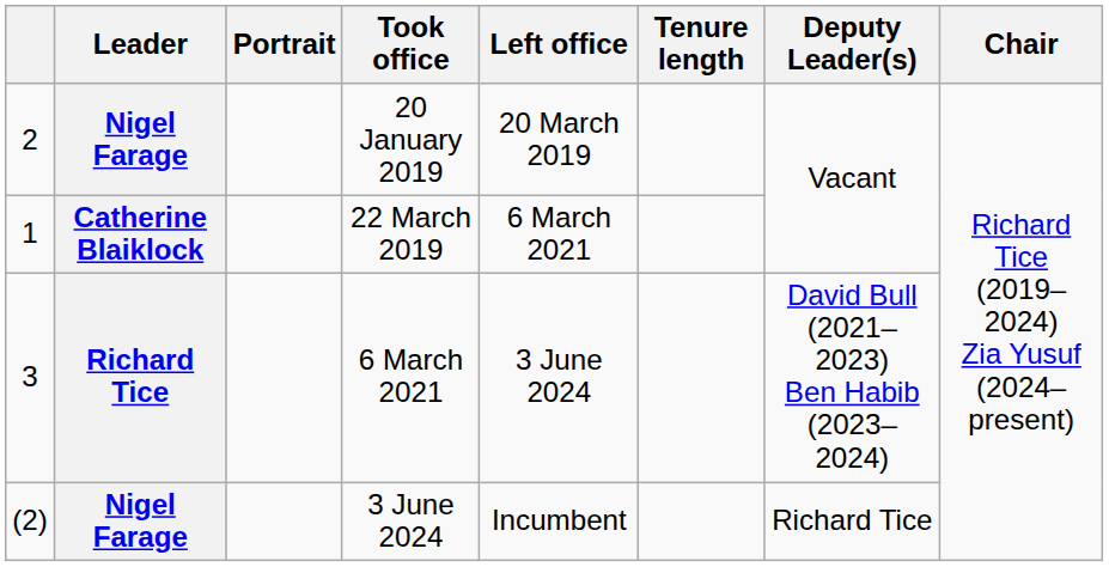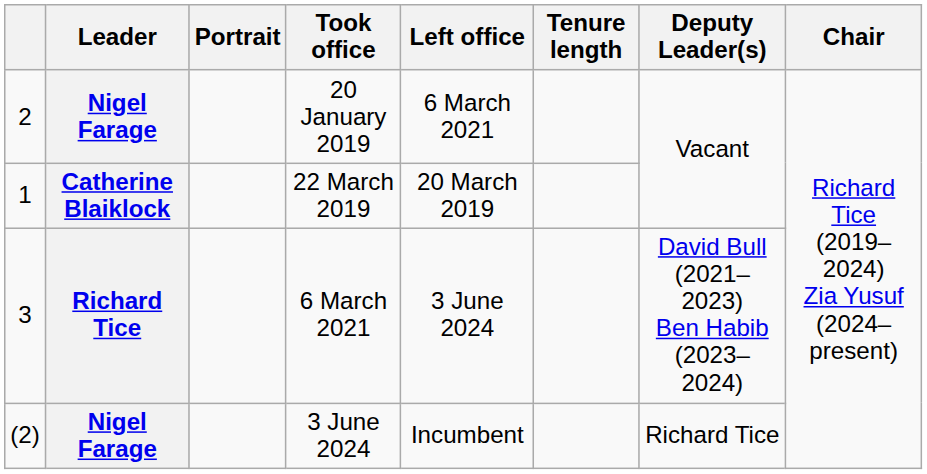 <table class="wikitable plainrowheaders" style="text-align: center;">
 <tr>
 <th scope="col"></th>
 <th scope="col">Leader <br> </th>
 <th scope="col">Portrait</th>
 <th scope="col">Took office</th>
 <th scope="col">Left office</th>
 <th scope="col">Tenure length</th>
 <th scope="col">Deputy Leader(s)</th>
 <th scope="col">Chair</th>
 </tr>
 <tr>
 <td>2</td>
 <th scope="row"><a href='#'>Nigel Farage</a><br></th>
 <td></td>
 <td>20 January 2019</td>
-<td>20 March 2019</td>
+<td>6 March 2021</td>
 <td></td>
 <td rowspan="2">Vacant</td>
 <td rowspan="4"><a href='#'>Richard Tice</a> (2019–2024)<br> <a href='#'>Zia Yusuf</a> (2024–present)</td>
 </tr>
 <tr>
 <td>1</td>
 <th scope="row"><a href='#'>Catherine Blaiklock</a><br></th>
 <td></td>
 <td>22 March 2019</td>
-<td>6 March 2021</td>
+<td>20 March 2019</td>
 <td></td>
 </tr>
 <tr>
 <td>3</td>
 <th scope="row"><a href='#'>Richard Tice</a><br></th>
 <td></td>
 <td>6 March 2021</td>
 <td>3 June 2024</td>
 <td></td>
 <td><a href='#'>David Bull</a> (2021–2023) <br> <a href='#'>Ben Habib</a> (2023–2024)</td>
 </tr>
 <tr>
 <td>(2)</td>
 <th scope="row"><a href='#'>Nigel Farage</a><br></th>
 <td></td>
 <td>3 June 2024</td>
 <td>Incumbent</td>
 <td></td>
 <td>Richard Tice</td>
 </tr>
 </table>
